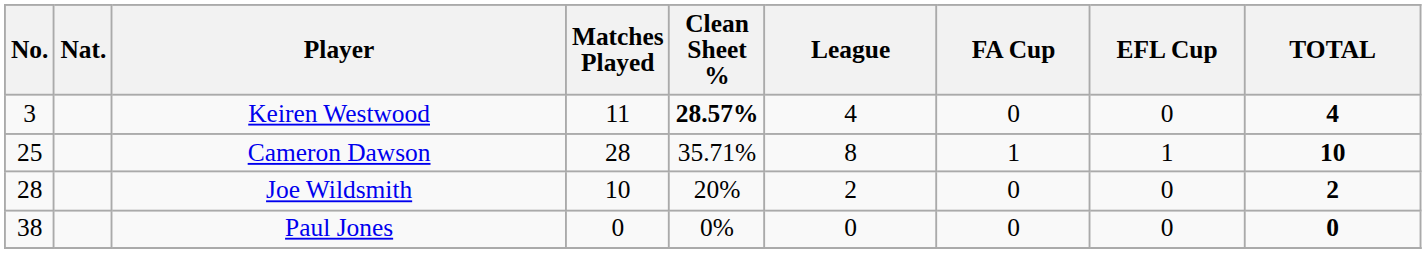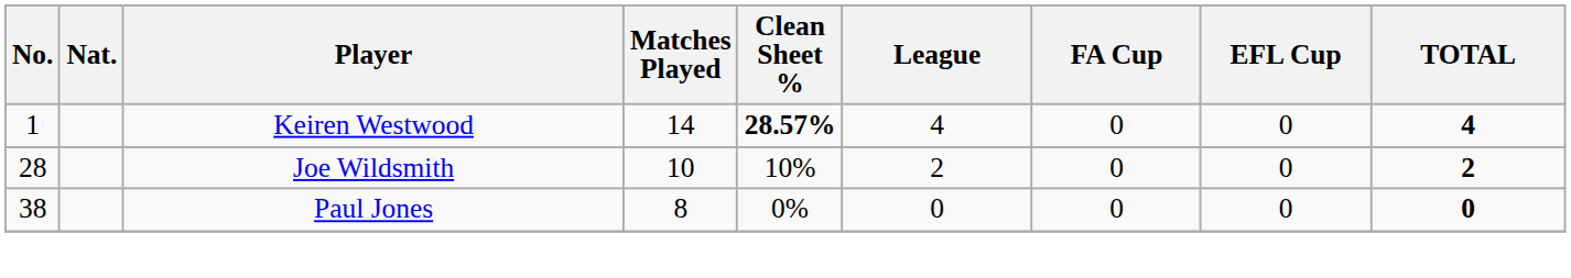 <table class="wikitable sortable alternance"  style="font-size:85%; text-align:center; line-height:14px; width:60%;">
 <tr>
 <th width=10><strong>No.</strong></th>
 <th width=10><strong>Nat.</strong></th>
 <th scope="col" style="width:500px;"><strong>Player</strong></th>
 <th>Matches Played</th>
 <th>Clean Sheet %</th>
 <th width=150>League</th>
 <th width=150>FA Cup</th>
 <th width=150>EFL Cup</th>
 <th width=150>TOTAL</th>
 </tr>
 <tr>
-<td>3</td>
+<td>1</td>
 <td></td>
 <td><a href='#'>Keiren Westwood</a></td>
-<td>11</td>
+<td>14</td>
 <td><strong>28.57%</strong></td>
 <td>4</td>
 <td>0</td>
 <td>0</td>
 <td><strong>4</strong></td>
 </tr>
 <tr>
-<td>25</td>
-<td></td>
-<td><a href='#'>Cameron Dawson</a></td>
-<td>28</td>
-<td>35.71%</td>
-<td>8</td>
-<td>1</td>
-<td>1</td>
-<td><strong>10</strong></td>
-</tr>
-<tr>
 <td>28</td>
 <td></td>
 <td><a href='#'>Joe Wildsmith</a></td>
 <td>10</td>
-<td>20%</td>
+<td>10%</td>
 <td>2</td>
 <td>0</td>
 <td>0</td>
 <td><strong>2</strong></td>
 </tr>
 <tr>
 <td>38</td>
 <td></td>
 <td><a href='#'>Paul Jones</a></td>
-<td>0</td>
+<td>8</td>
 <td>0%</td>
 <td>0</td>
 <td>0</td>
 <td>0</td>
 <td><strong>0</strong></td>
 </tr>
 <tr>
 </tr>
 </table>
